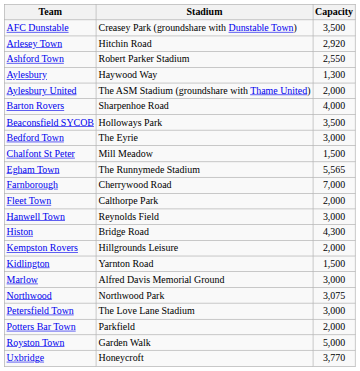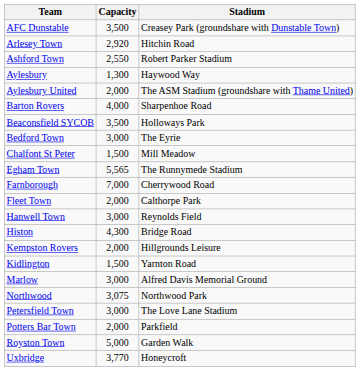 <table class="wikitable sortable">
 <tr>
 <th>Team</th>
+<th>Capacity</th>
 <th>Stadium</th>
-<th>Capacity</th>
 </tr>
 <tr>
 <td><a href='#'>AFC Dunstable</a></td>
+<td align="center">3,500</td>
 <td>Creasey Park (groundshare with <a href='#'>Dunstable Town</a>)</td>
-<td align="center">3,500</td>
 </tr>
 <tr>
 <td><a href='#'>Arlesey Town</a></td>
+<td align="center">2,920</td>
 <td>Hitchin Road</td>
-<td align="center">2,920</td>
 </tr>
 <tr>
 <td><a href='#'>Ashford Town</a></td>
+<td align="center">2,550</td>
 <td>Robert Parker Stadium</td>
-<td align="center">2,550</td>
 </tr>
 <tr>
 <td><a href='#'>Aylesbury</a></td>
+<td align="center">1,300</td>
 <td>Haywood Way</td>
-<td align="center">1,300</td>
 </tr>
 <tr>
 <td><a href='#'>Aylesbury United</a></td>
+<td align="center">2,000</td>
 <td>The ASM Stadium (groundshare with <a href='#'>Thame United</a>)</td>
-<td align="center">2,000</td>
 </tr>
 <tr>
 <td><a href='#'>Barton Rovers</a></td>
+<td align="center">4,000</td>
 <td>Sharpenhoe Road</td>
-<td align="center">4,000</td>
 </tr>
 <tr>
 <td><a href='#'>Beaconsfield SYCOB</a></td>
+<td align="center">3,500</td>
 <td>Holloways Park</td>
-<td align="center">3,500</td>
 </tr>
 <tr>
 <td><a href='#'>Bedford Town</a></td>
+<td align="center">3,000</td>
 <td>The Eyrie</td>
-<td align="center">3,000</td>
 </tr>
 <tr>
 <td><a href='#'>Chalfont St Peter</a></td>
+<td align="center">1,500</td>
 <td>Mill Meadow</td>
-<td align="center">1,500</td>
 </tr>
 <tr>
 <td><a href='#'>Egham Town</a></td>
+<td align="center">5,565</td>
 <td>The Runnymede Stadium</td>
-<td align="center">5,565</td>
 </tr>
 <tr>
 <td><a href='#'>Farnborough</a></td>
+<td align="center">7,000</td>
 <td>Cherrywood Road</td>
-<td align="center">7,000</td>
 </tr>
 <tr>
 <td><a href='#'>Fleet Town</a></td>
+<td align="center">2,000</td>
 <td>Calthorpe Park</td>
-<td align="center">2,000</td>
 </tr>
 <tr>
 <td><a href='#'>Hanwell Town</a></td>
+<td align="center">3,000</td>
 <td>Reynolds Field</td>
-<td align="center">3,000</td>
 </tr>
 <tr>
 <td><a href='#'>Histon</a></td>
+<td align="center">4,300</td>
 <td>Bridge Road</td>
-<td align="center">4,300</td>
 </tr>
 <tr>
 <td><a href='#'>Kempston Rovers</a></td>
+<td align="center">2,000</td>
 <td>Hillgrounds Leisure</td>
-<td align="center">2,000</td>
 </tr>
 <tr>
 <td><a href='#'>Kidlington</a></td>
+<td align="center">1,500</td>
 <td>Yarnton Road</td>
-<td align="center">1,500</td>
 </tr>
 <tr>
 <td><a href='#'>Marlow</a></td>
+<td align="center">3,000</td>
 <td>Alfred Davis Memorial Ground</td>
-<td align="center">3,000</td>
 </tr>
 <tr>
 <td><a href='#'>Northwood</a></td>
+<td align="center">3,075</td>
 <td>Northwood Park</td>
-<td align="center">3,075</td>
 </tr>
 <tr>
 <td><a href='#'>Petersfield Town</a></td>
+<td align="center">3,000</td>
 <td>The Love Lane Stadium</td>
-<td align="center">3,000</td>
 </tr>
 <tr>
 <td><a href='#'>Potters Bar Town</a></td>
+<td align="center">2,000</td>
 <td>Parkfield</td>
-<td align="center">2,000</td>
 </tr>
 <tr>
 <td><a href='#'>Royston Town</a></td>
+<td align="center">5,000</td>
 <td>Garden Walk</td>
-<td align="center">5,000</td>
 </tr>
 <tr>
 <td><a href='#'>Uxbridge</a></td>
+<td align="center">3,770</td>
 <td>Honeycroft</td>
-<td align="center">3,770</td>
 </tr>
 </table>
